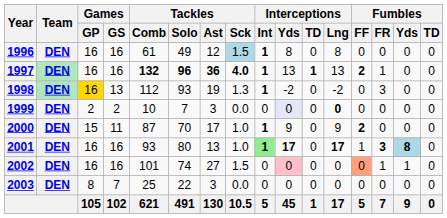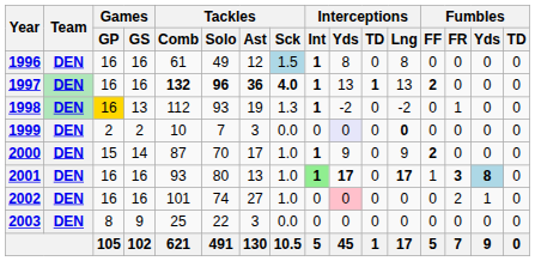 <table class="wikitable" style="text-align:center">
 <tr>
 <th rowspan="2">Year</th>
 <th rowspan="2">Team</th>
 <th colspan="2">Games</th>
 <th colspan="4">Tackles</th>
 <th colspan="4">Interceptions</th>
 <th colspan="4">Fumbles</th>
 </tr>
 <tr>
 <th>GP</th>
 <th>GS</th>
 <th>Comb</th>
 <th>Solo</th>
 <th>Ast</th>
 <th>Sck</th>
 <th>Int</th>
 <th>Yds</th>
 <th>TD</th>
 <th>Lng</th>
 <th>FF</th>
 <th>FR</th>
 <th>Yds</th>
 <th>TD</th>
 </tr>
 <tr>
 <th><a href='#'>1996</a></th>
 <th><a href='#'>DEN</a></th>
 <td>16</td>
 <td>16</td>
 <td>61</td>
 <td>49</td>
 <td>12</td>
 <td style="background: lightblue;">1.5</td>
 <td><strong>1</strong></td>
 <td>8</td>
 <td>0</td>
 <td>8</td>
 <td>0</td>
 <td>0</td>
 <td>0</td>
 <td>0</td>
 </tr>
 <tr>
 <th><a href='#'>1997</a></th>
 <th style="background:#afe6ba; width:3em;"><a href='#'>DEN</a></th>
 <td>16</td>
 <td>16</td>
 <td><strong>132</strong></td>
 <td><strong>96</strong></td>
 <td><strong>36</strong></td>
 <td><strong>4.0</strong></td>
 <td><strong>1</strong></td>
 <td>13</td>
 <td><strong>1</strong></td>
 <td>13</td>
 <td><strong>2</strong></td>
-<td>1</td>
+<td>0</td>
 <td>0</td>
 <td>0</td>
 </tr>
 <tr>
 <th><a href='#'>1998</a></th>
 <th style="background:#afe6ba; width:3em;"><a href='#'>DEN</a></th>
 <td style="background: gold;">16</td>
 <td>13</td>
 <td>112</td>
 <td>93</td>
 <td>19</td>
 <td>1.3</td>
 <td><strong>1</strong></td>
 <td>-2</td>
 <td>0</td>
 <td>-2</td>
 <td>0</td>
-<td>3</td>
+<td>1</td>
 <td>0</td>
 <td>0</td>
 </tr>
 <tr>
 <th><a href='#'>1999</a></th>
 <th><a href='#'>DEN</a></th>
 <td>2</td>
 <td>2</td>
 <td>10</td>
 <td>7</td>
 <td>3</td>
 <td>0.0</td>
 <td>0</td>
 <td style="background: lavender;">0</td>
 <td>0</td>
 <td><strong>0</strong></td>
 <td>0</td>
 <td>0</td>
 <td>0</td>
 <td>0</td>
 </tr>
 <tr>
 <th><a href='#'>2000</a></th>
 <th><a href='#'>DEN</a></th>
 <td>15</td>
-<td>11</td>
+<td>14</td>
 <td>87</td>
 <td>70</td>
 <td>17</td>
 <td>1.0</td>
 <td><strong>1</strong></td>
 <td>9</td>
 <td>0</td>
 <td>9</td>
 <td><strong>2</strong></td>
 <td>0</td>
 <td>0</td>
 <td>0</td>
 </tr>
 <tr>
 <th><a href='#'>2001</a></th>
 <th><a href='#'>DEN</a></th>
 <td>16</td>
 <td>16</td>
 <td>93</td>
 <td>80</td>
 <td>13</td>
 <td>1.0</td>
 <td style="background: lightgreen;"><strong>1</strong></td>
 <td><strong>17</strong></td>
 <td>0</td>
 <td><strong>17</strong></td>
 <td>1</td>
 <td><strong>3</strong></td>
 <td style="background: lightblue;"><strong>8</strong></td>
 <td>0</td>
 </tr>
 <tr>
 <th><a href='#'>2002</a></th>
 <th><a href='#'>DEN</a></th>
 <td>16</td>
 <td>16</td>
 <td>101</td>
 <td>74</td>
 <td>27</td>
-<td>1.5</td>
+<td>1.0</td>
 <td>0</td>
 <td style="background: pink;">0</td>
 <td>0</td>
 <td>0</td>
-<td style="background: lightsalmon;">0</td>
-<td>1</td>
+<td>0</td>
+<td>2</td>
 <td>1</td>
 <td>0</td>
 </tr>
 <tr>
 <th><a href='#'>2003</a></th>
 <th><a href='#'>DEN</a></th>
 <td>8</td>
-<td>7</td>
+<td>9</td>
 <td>25</td>
 <td>22</td>
 <td>3</td>
 <td>0.0</td>
 <td>0</td>
 <td>0</td>
 <td>0</td>
 <td>0</td>
 <td>0</td>
 <td>0</td>
 <td>0</td>
 <td>0</td>
 </tr>
 <tr>
 <th colspan="2"></th>
 <th>105</th>
 <th>102</th>
 <th>621</th>
 <th>491</th>
 <th>130</th>
 <th>10.5</th>
 <th>5</th>
 <th>45</th>
 <th>1</th>
 <th>17</th>
 <th>5</th>
 <th>7</th>
 <th>9</th>
 <th>0</th>
 </tr>
 </table>
